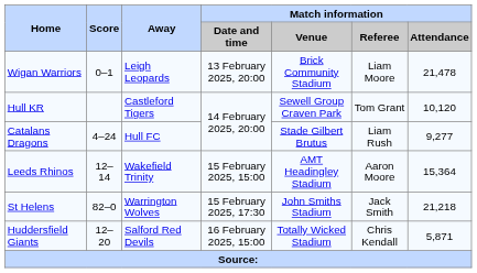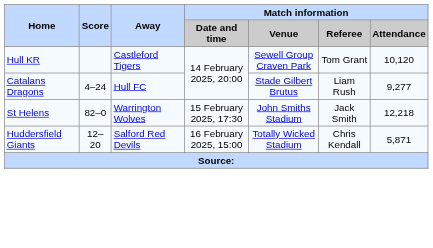 <table border=1 style="border-collapse:collapse; font-size:90%; text-align:center;" cellpadding=3 cellspacing=0 width=100%>
 <tr style="background:#C1D8ff;">
 <th scope="col" rowspan=2 width=19%>Home</th>
 <th scope="col" rowspan=2 width=6%>Score</th>
 <th scope="col" rowspan=2 width=19%>Away</th>
 <th colspan=4>Match information</th>
 </tr>
 <tr style="background:#CCCCCC;">
 <th scope="col" width=17%>Date and time</th>
 <th scope="col" width=19%>Venue</th>
 <th scope="col" width=13%>Referee</th>
 <th scope="col" width=7%>Attendance</th>
-</tr>
-<tr style="background:#F5FAFF;">
-<td style="text-align:left;"> <a href='#'>Wigan Warriors</a></td>
-<td>0–1 </td>
-<td style="text-align:left;"> <a href='#'>Leigh Leopards</a></td>
-<td>13 February 2025, 20:00</td>
-<td><a href='#'>Brick Community Stadium</a></td>
-<td>Liam Moore</td>
-<td>21,478</td>
 </tr>
 <tr style="background:#F5FAFF;">
 <td style="text-align:left;"> <a href='#'>Hull KR</a></td>
 <td> </td>
 <td style="text-align:left;"> <a href='#'>Castleford Tigers</a></td>
 <td Rowspan=2>14 February 2025, 20:00</td>
 <td><a href='#'>Sewell Group Craven Park</a></td>
 <td>Tom Grant</td>
 <td>10,120</td>
 </tr>
 <tr style="background:#F5FAFF;">
 <td style="text-align:left;"> <a href='#'>Catalans Dragons</a></td>
 <td>4–24</td>
 <td style="text-align:left;"> <a href='#'>Hull FC</a></td>
 <td><a href='#'>Stade Gilbert Brutus</a></td>
 <td>Liam Rush</td>
 <td>9,277</td>
 </tr>
 <tr style="background:#F5FAFF;">
-<td style="text-align:left;"> <a href='#'>Leeds Rhinos</a></td>
-<td>12–14</td>
-<td style="text-align:left;"> <a href='#'>Wakefield Trinity</a></td>
-<td>15 February 2025, 15:00</td>
-<td><a href='#'>AMT Headingley Stadium</a></td>
-<td>Aaron Moore</td>
-<td>15,364</td>
-</tr>
-<tr style="background:#F5FAFF;">
 <td style="text-align:left;"> <a href='#'>St Helens</a></td>
 <td>82–0</td>
 <td style="text-align:left;"> <a href='#'>Warrington Wolves</a></td>
 <td>15 February 2025, 17:30</td>
 <td><a href='#'>John Smiths Stadium</a></td>
 <td>Jack Smith</td>
-<td>21,218</td>
+<td>12,218</td>
 </tr>
 <tr style="background:#F5FAFF;">
 <td style="text-align:left;"> <a href='#'>Huddersfield Giants</a></td>
 <td>12–20</td>
 <td style="text-align:left;"> <a href='#'>Salford Red Devils</a></td>
 <td>16 February 2025, 15:00</td>
 <td><a href='#'>Totally Wicked Stadium</a></td>
 <td>Chris Kendall</td>
 <td>5,871</td>
 </tr>
 <tr style="background:#c1d8ff;">
 <th colspan=7>Source:</th>
 </tr>
 </table>
